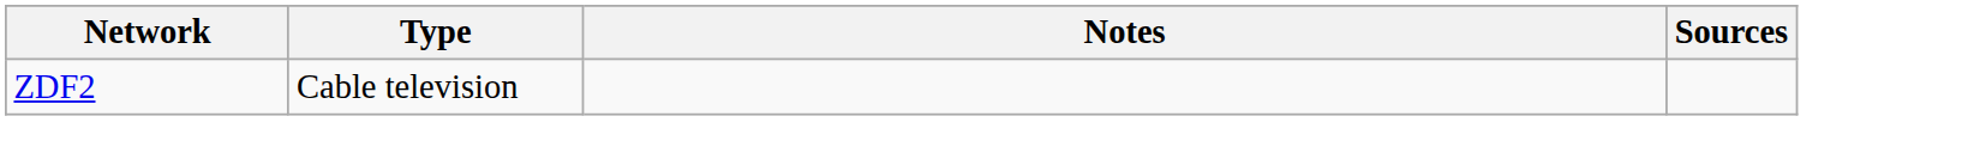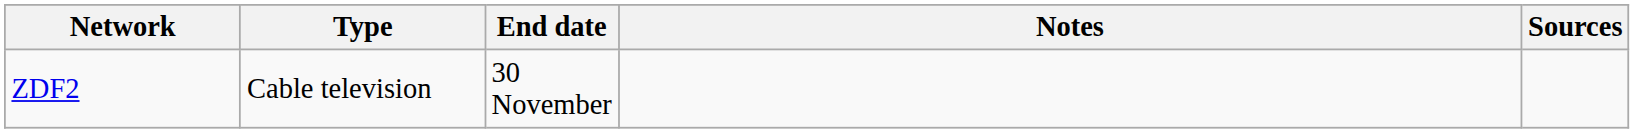 <table class="wikitable">
 <tr>
 <th style="text-align:center; width:125px">Network</th>
 <th style="text-align:center; width:130px">Type</th>
+<th style="text-align:center; width:60px">End date</th>
 <th style="text-align:center; width:500px">Notes</th>
 <th style="text-align:center; width:30px">Sources</th>
 </tr>
 <tr>
 <td><a href='#'>ZDF2</a></td>
 <td>Cable television</td>
+<td>30 November</td>
 <td></td>
 <td></td>
 </tr>
 </table>
